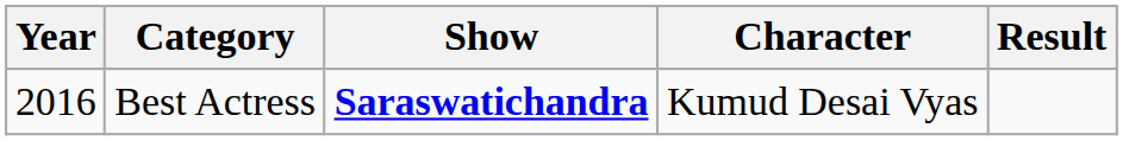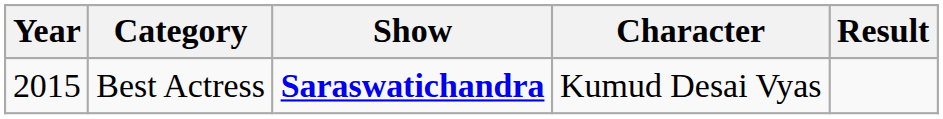 <table class="wikitable sortable">
 <tr>
 <th>Year</th>
 <th>Category</th>
 <th>Show</th>
 <th>Character</th>
 <th>Result</th>
 </tr>
 <tr>
-<td>2016</td>
+<td>2015</td>
 <td>Best Actress</td>
 <td><strong><a href='#'>Saraswatichandra</a></strong></td>
 <td>Kumud Desai Vyas</td>
 <td></td>
 </tr>
 </table>
